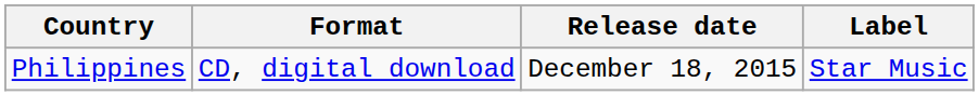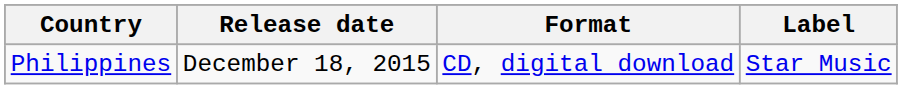 <table class="wikitable">
 <tr>
 <th>Country</th>
+<th>Release date</th>
 <th>Format</th>
-<th>Release date</th>
 <th>Label</th>
 </tr>
 <tr>
 <td><a href='#'>Philippines</a></td>
+<td>December 18, 2015</td>
 <td><a href='#'>CD</a>, <a href='#'>digital download</a></td>
-<td>December 18, 2015</td>
 <td><a href='#'>Star Music</a></td>
 </tr>
 </table>
